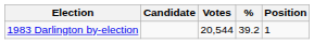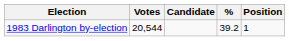 <table class="wikitable sortable">
 <tr>
 <th>Election</th>
+<th>Votes</th>
 <th>Candidate</th>
-<th>Votes</th>
 <th>%</th>
 <th>Position</th>
 </tr>
 <tr>
 <td><a href='#'>1983 Darlington by-election</a></td>
+<td>20,544</td>
 <td></td>
-<td>20,544</td>
 <td>39.2</td>
 <td>1</td>
 </tr>
 </table>
